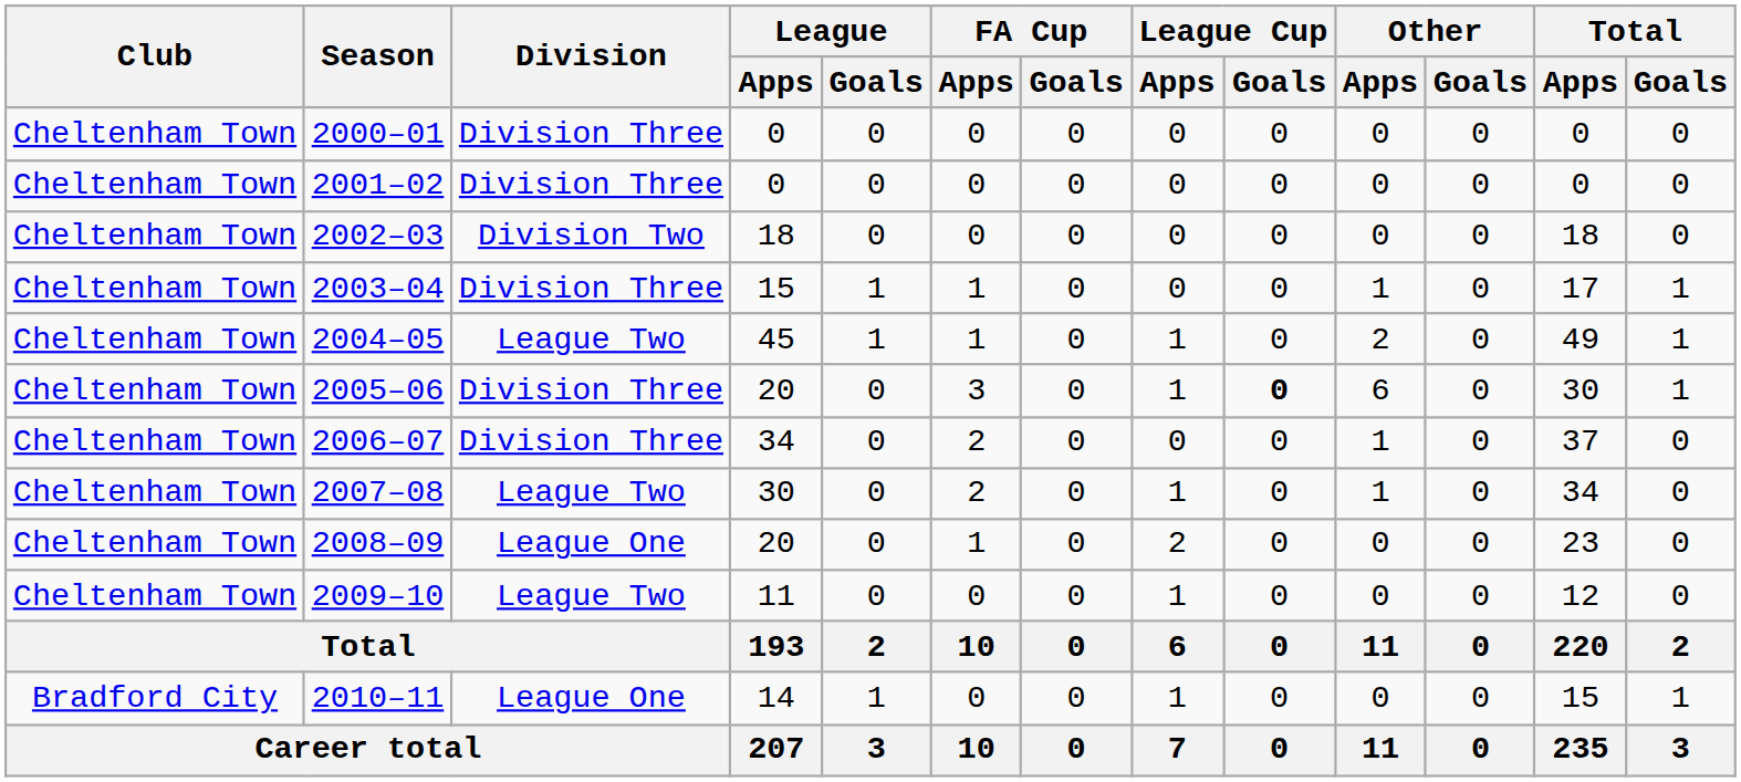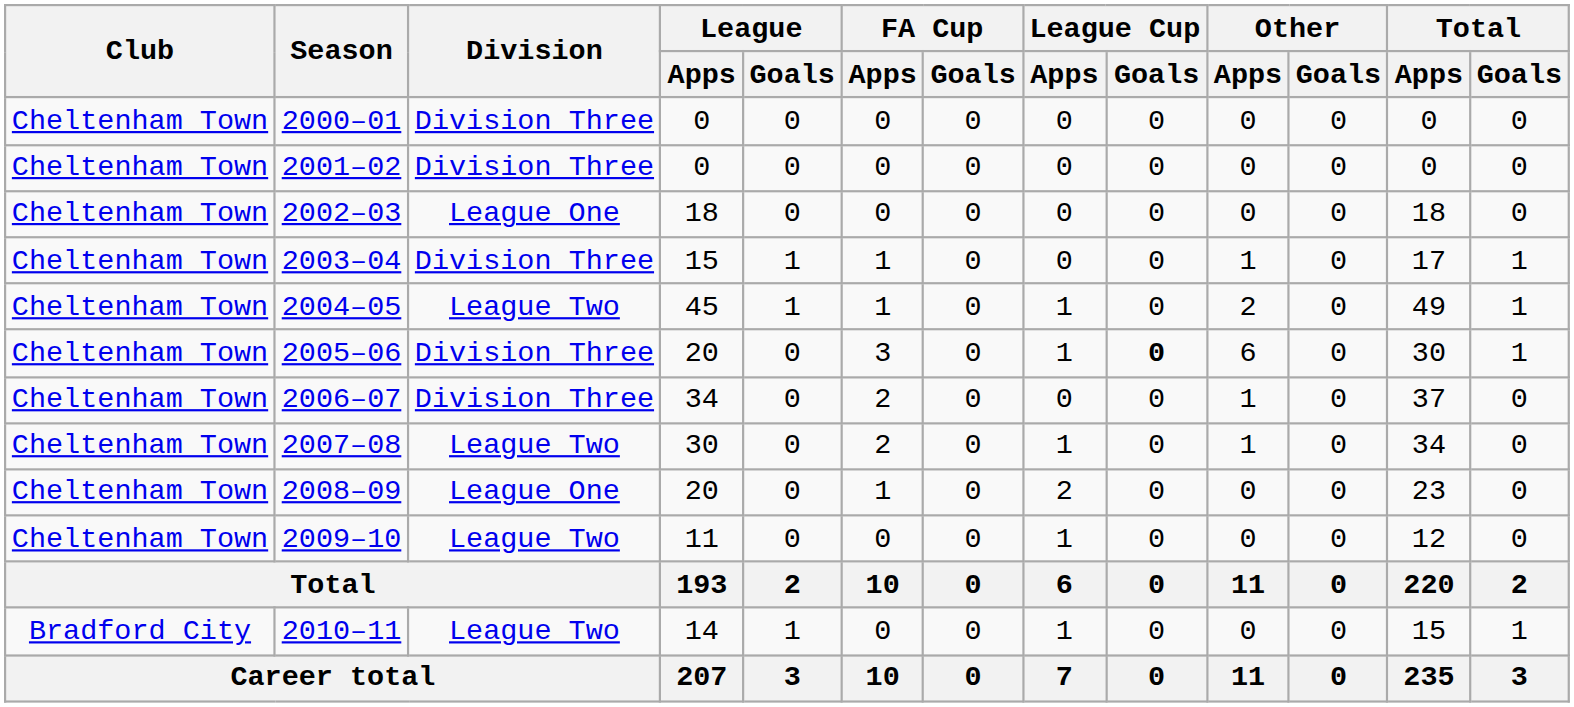 <table class="wikitable" style="text-align:center;">
 <tr>
 <th rowspan="2">Club</th>
 <th rowspan="2">Season</th>
 <th rowspan="2">Division</th>
 <th colspan="2">League</th>
 <th colspan="2">FA Cup</th>
 <th colspan="2">League Cup</th>
 <th colspan="2">Other</th>
 <th colspan="2">Total</th>
 </tr>
 <tr>
 <th>Apps</th>
 <th>Goals</th>
 <th>Apps</th>
 <th>Goals</th>
 <th>Apps</th>
 <th>Goals</th>
 <th>Apps</th>
 <th>Goals</th>
 <th>Apps</th>
 <th>Goals</th>
 </tr>
 <tr>
 <td><a href='#'>Cheltenham Town</a></td>
 <td><a href='#'>2000–01</a></td>
 <td><a href='#'>Division Three</a></td>
 <td>0</td>
 <td>0</td>
 <td>0</td>
 <td>0</td>
 <td>0</td>
 <td>0</td>
 <td>0</td>
 <td>0</td>
 <td>0</td>
 <td>0</td>
 </tr>
 <tr>
 <td><a href='#'>Cheltenham Town</a></td>
 <td><a href='#'>2001–02</a></td>
 <td><a href='#'>Division Three</a></td>
 <td>0</td>
 <td>0</td>
 <td>0</td>
 <td>0</td>
 <td>0</td>
 <td>0</td>
 <td>0</td>
 <td>0</td>
 <td>0</td>
 <td>0</td>
 </tr>
 <tr>
 <td><a href='#'>Cheltenham Town</a></td>
 <td><a href='#'>2002–03</a></td>
-<td><a href='#'>Division Two</a></td>
+<td><a href='#'>League One</a></td>
 <td>18</td>
 <td>0</td>
 <td>0</td>
 <td>0</td>
 <td>0</td>
 <td>0</td>
 <td>0</td>
 <td>0</td>
 <td>18</td>
 <td>0</td>
 </tr>
 <tr>
 <td><a href='#'>Cheltenham Town</a></td>
 <td><a href='#'>2003–04</a></td>
 <td><a href='#'>Division Three</a></td>
 <td>15</td>
 <td>1</td>
 <td>1</td>
 <td>0</td>
 <td>0</td>
 <td>0</td>
 <td>1</td>
 <td>0</td>
 <td>17</td>
 <td>1</td>
 </tr>
 <tr>
 <td><a href='#'>Cheltenham Town</a></td>
 <td><a href='#'>2004–05</a></td>
 <td><a href='#'>League Two</a></td>
 <td>45</td>
 <td>1</td>
 <td>1</td>
 <td>0</td>
 <td>1</td>
 <td>0</td>
 <td>2</td>
 <td>0</td>
 <td>49</td>
 <td>1</td>
 </tr>
 <tr>
 <td><a href='#'>Cheltenham Town</a></td>
 <td><a href='#'>2005–06</a></td>
 <td><a href='#'>Division Three</a></td>
 <td>20</td>
 <td>0</td>
 <td>3</td>
 <td>0</td>
 <td>1</td>
 <td><strong>0</strong></td>
 <td>6</td>
 <td>0</td>
 <td>30</td>
 <td>1</td>
 </tr>
 <tr>
 <td><a href='#'>Cheltenham Town</a></td>
 <td><a href='#'>2006–07</a></td>
 <td><a href='#'>Division Three</a></td>
 <td>34</td>
 <td>0</td>
 <td>2</td>
 <td>0</td>
 <td>0</td>
 <td>0</td>
 <td>1</td>
 <td>0</td>
 <td>37</td>
 <td>0</td>
 </tr>
 <tr>
 <td><a href='#'>Cheltenham Town</a></td>
 <td><a href='#'>2007–08</a></td>
 <td><a href='#'>League Two</a></td>
 <td>30</td>
 <td>0</td>
 <td>2</td>
 <td>0</td>
 <td>1</td>
 <td>0</td>
 <td>1</td>
 <td>0</td>
 <td>34</td>
 <td>0</td>
 </tr>
 <tr>
 <td><a href='#'>Cheltenham Town</a></td>
 <td><a href='#'>2008–09</a></td>
 <td><a href='#'>League One</a></td>
 <td>20</td>
 <td>0</td>
 <td>1</td>
 <td>0</td>
 <td>2</td>
 <td>0</td>
 <td>0</td>
 <td>0</td>
 <td>23</td>
 <td>0</td>
 </tr>
 <tr>
 <td><a href='#'>Cheltenham Town</a></td>
 <td><a href='#'>2009–10</a></td>
 <td><a href='#'>League Two</a></td>
 <td>11</td>
 <td>0</td>
 <td>0</td>
 <td>0</td>
 <td>1</td>
 <td>0</td>
 <td>0</td>
 <td>0</td>
 <td>12</td>
 <td>0</td>
 </tr>
 <tr>
 <th colspan="3">Total</th>
 <th>193</th>
 <th>2</th>
 <th>10</th>
 <th>0</th>
 <th>6</th>
 <th>0</th>
 <th>11</th>
 <th>0</th>
 <th>220</th>
 <th>2</th>
 </tr>
 <tr>
 <td><a href='#'>Bradford City</a></td>
 <td><a href='#'>2010–11</a></td>
-<td><a href='#'>League One</a></td>
+<td><a href='#'>League Two</a></td>
 <td>14</td>
 <td>1</td>
 <td>0</td>
 <td>0</td>
 <td>1</td>
 <td>0</td>
 <td>0</td>
 <td>0</td>
 <td>15</td>
 <td>1</td>
 </tr>
 <tr>
 <th colspan="3">Career total</th>
 <th>207</th>
 <th>3</th>
 <th>10</th>
 <th>0</th>
 <th>7</th>
 <th>0</th>
 <th>11</th>
 <th>0</th>
 <th>235</th>
 <th>3</th>
 </tr>
 </table>
